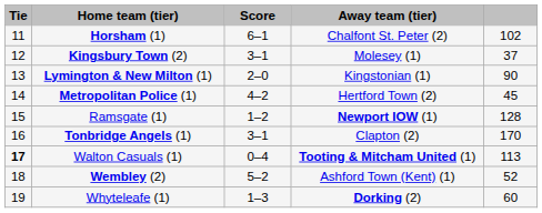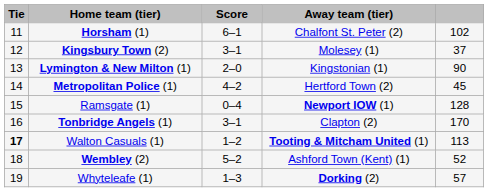 <table class="wikitable" style="width: 600px; background:WhiteSmoke; text-align:center; font-size:90%">
 <tr>
 <td scope="col" style="width:  5.00%; background:silver;"><strong>Tie</strong></td>
 <td scope="col" style="width: 36.25%; background:silver;"><strong>Home team (tier)</strong></td>
 <td scope="col" style="width: 12.50%; background:silver;"><strong>Score</strong></td>
 <td scope="col" style="width: 36.25%; background:silver;"><strong>Away team (tier)</strong></td>
 <td scope="col" style="width: 10.00%; background:silver;"><strong></strong></td>
 </tr>
 <tr>
 <td>11</td>
 <td><strong><a href='#'>Horsham</a></strong> (1)</td>
 <td>6–1</td>
 <td><a href='#'>Chalfont St. Peter</a> (2)</td>
 <td>102</td>
 </tr>
 <tr>
 <td>12</td>
 <td><strong><a href='#'>Kingsbury Town</a></strong> (2)</td>
 <td>3–1</td>
 <td><a href='#'>Molesey</a> (1)</td>
 <td>37</td>
 </tr>
 <tr>
 <td>13</td>
 <td><strong><a href='#'>Lymington & New Milton</a></strong> (1)</td>
 <td>2–0</td>
 <td><a href='#'>Kingstonian</a> (1)</td>
 <td>90</td>
 </tr>
 <tr>
 <td>14</td>
 <td><strong><a href='#'>Metropolitan Police</a></strong> (1)</td>
 <td>4–2</td>
 <td><a href='#'>Hertford Town</a> (2)</td>
 <td>45</td>
 </tr>
 <tr>
 <td>15</td>
 <td><a href='#'>Ramsgate</a> (1)</td>
-<td>1–2</td>
+<td>0–4</td>
 <td><strong><a href='#'>Newport IOW</a></strong> (1)</td>
 <td>128</td>
 </tr>
 <tr>
 <td>16</td>
 <td><strong><a href='#'>Tonbridge Angels</a></strong> (1)</td>
 <td>3–1</td>
 <td><a href='#'>Clapton</a> (2)</td>
 <td>170</td>
 </tr>
 <tr>
 <td><strong>17</strong></td>
 <td><a href='#'>Walton Casuals</a> (1)</td>
-<td>0–4</td>
+<td>1–2</td>
 <td><strong><a href='#'>Tooting & Mitcham United</a></strong> (1)</td>
 <td>113</td>
 </tr>
 <tr>
 <td>18</td>
 <td><strong><a href='#'>Wembley</a></strong> (2)</td>
 <td>5–2</td>
 <td><a href='#'>Ashford Town (Kent)</a> (1)</td>
 <td>52</td>
 </tr>
 <tr>
 <td>19</td>
 <td><a href='#'>Whyteleafe</a> (1)</td>
 <td>1–3</td>
 <td><strong><a href='#'>Dorking</a></strong> (2)</td>
-<td>60</td>
+<td>57</td>
 </tr>
 </table>
